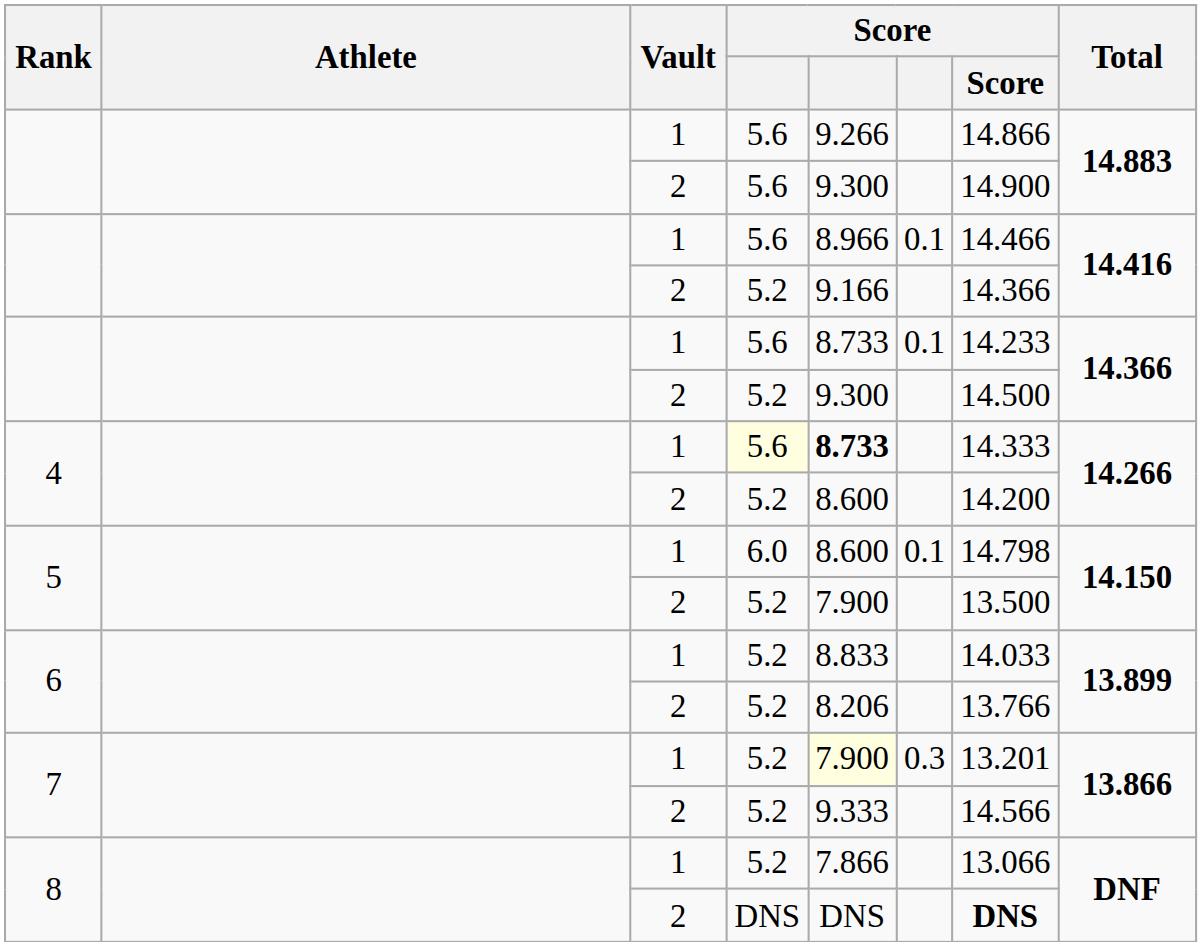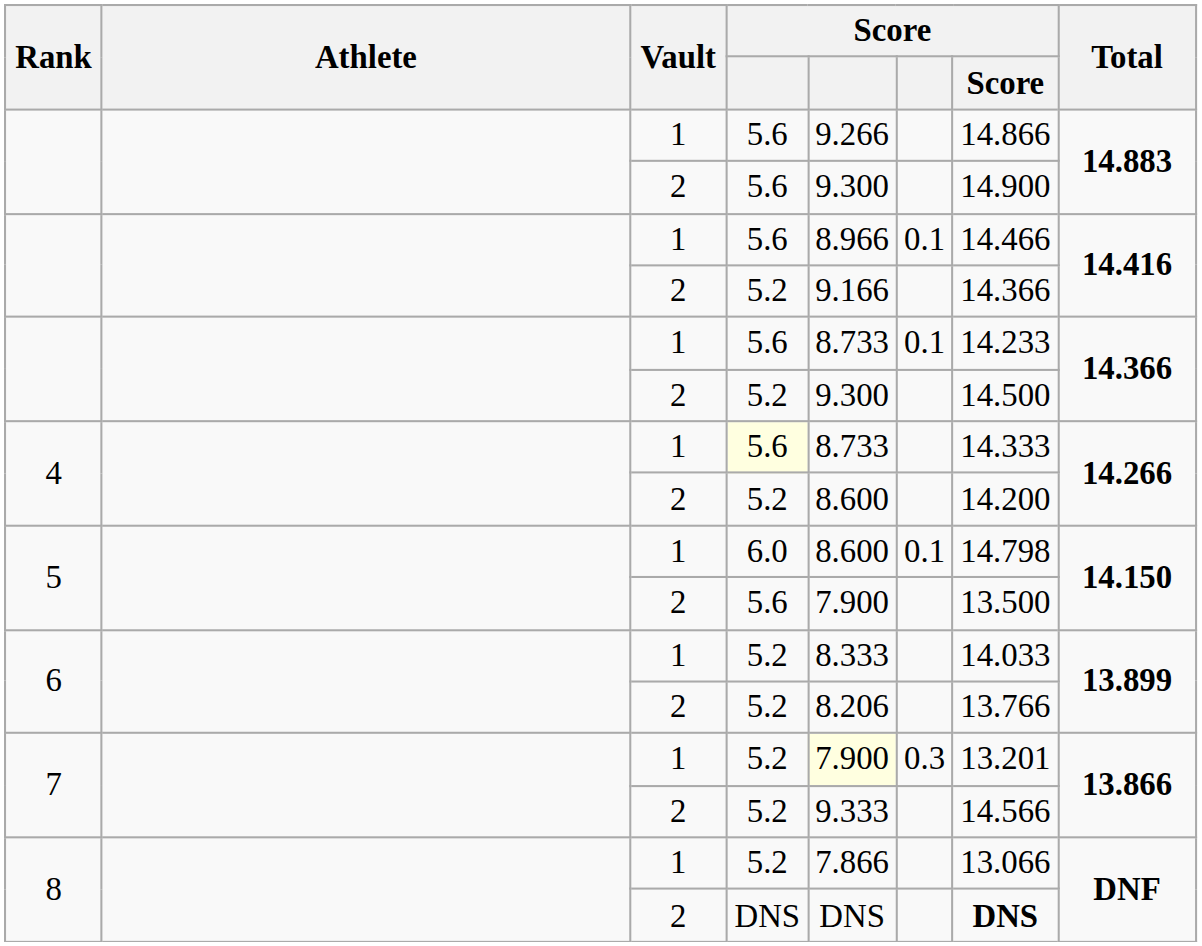 <table class=wikitable style="text-align:center">
 <tr>
 <th width="40" rowspan="2">Rank</th>
 <th width="250" rowspan="2">Athlete</th>
 <th width="40" rowspan="2">Vault</th>
 <th width="60" colspan="4">Score</th>
 <th width="60" rowspan="2">Total</th>
 </tr>
 <tr>
 <th></th>
 <th></th>
 <th></th>
 <th>Score</th>
 </tr>
 <tr>
 <td rowspan="2"></td>
 <td align="left" rowspan="2"></td>
 <td>1</td>
 <td>5.6</td>
 <td>9.266</td>
 <td></td>
 <td>14.866</td>
 <td rowspan="2"><strong>14.883</strong></td>
 </tr>
 <tr>
 <td>2</td>
 <td>5.6</td>
 <td>9.300</td>
 <td></td>
 <td>14.900</td>
 </tr>
 <tr>
 <td rowspan="2"></td>
 <td align="left" rowspan="2"></td>
 <td>1</td>
 <td>5.6</td>
 <td>8.966</td>
 <td>0.1</td>
 <td>14.466</td>
 <td rowspan="2"><strong>14.416</strong></td>
 </tr>
 <tr>
 <td>2</td>
 <td>5.2</td>
 <td>9.166</td>
 <td></td>
 <td>14.366</td>
 </tr>
 <tr>
 <td rowspan="2"></td>
 <td align="left" rowspan="2"></td>
 <td>1</td>
 <td>5.6</td>
 <td>8.733</td>
 <td>0.1</td>
 <td>14.233</td>
 <td rowspan="2"><strong>14.366</strong></td>
 </tr>
 <tr>
 <td>2</td>
 <td>5.2</td>
 <td>9.300</td>
 <td></td>
 <td>14.500</td>
 </tr>
 <tr>
 <td rowspan="2">4</td>
 <td align="left" rowspan="2"></td>
 <td>1</td>
 <td style="background: lightyellow;">5.6</td>
-<td><strong>8.733</strong></td>
+<td>8.733</td>
 <td></td>
 <td>14.333</td>
 <td rowspan="2"><strong>14.266</strong></td>
 </tr>
 <tr>
 <td>2</td>
 <td>5.2</td>
 <td>8.600</td>
 <td></td>
 <td>14.200</td>
 </tr>
 <tr>
 <td rowspan="2">5</td>
 <td align="left" rowspan="2"></td>
 <td>1</td>
 <td>6.0</td>
 <td>8.600</td>
 <td>0.1</td>
 <td>14.798</td>
 <td rowspan="2"><strong>14.150</strong></td>
 </tr>
 <tr>
 <td>2</td>
-<td>5.2</td>
+<td>5.6</td>
 <td>7.900</td>
 <td></td>
 <td>13.500</td>
 </tr>
 <tr>
 <td rowspan="2">6</td>
 <td align="left" rowspan="2"></td>
 <td>1</td>
 <td>5.2</td>
-<td>8.833</td>
+<td>8.333</td>
 <td></td>
 <td>14.033</td>
 <td rowspan="2"><strong>13.899</strong></td>
 </tr>
 <tr>
 <td>2</td>
 <td>5.2</td>
 <td>8.206</td>
 <td></td>
 <td>13.766</td>
 </tr>
 <tr>
 <td rowspan="2">7</td>
 <td align="left" rowspan="2"></td>
 <td>1</td>
 <td>5.2</td>
 <td style="background: lightyellow;">7.900</td>
 <td>0.3</td>
 <td>13.201</td>
 <td rowspan="2"><strong>13.866</strong></td>
 </tr>
 <tr>
 <td>2</td>
 <td>5.2</td>
 <td>9.333</td>
 <td></td>
 <td>14.566</td>
 </tr>
 <tr>
 <td rowspan="2">8</td>
 <td align="left" rowspan="2"></td>
 <td>1</td>
 <td>5.2</td>
 <td>7.866</td>
 <td></td>
 <td>13.066</td>
 <td rowspan="2"><strong>DNF</strong></td>
 </tr>
 <tr>
 <td>2</td>
 <td>DNS</td>
 <td>DNS</td>
 <td></td>
 <td><strong>DNS</strong></td>
 </tr>
 </table>
